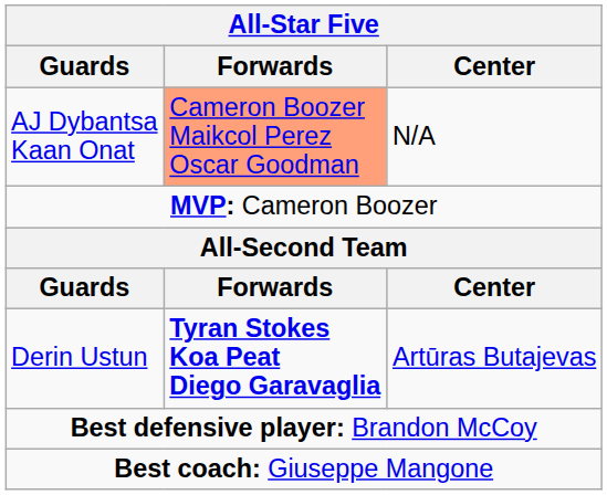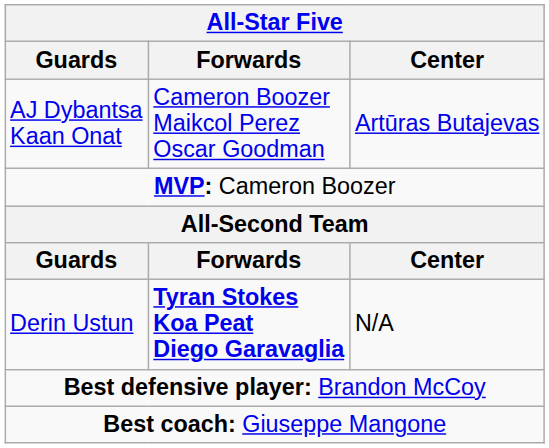 <table class=wikitable style="margin:auto">
 <tr>
 <th colspan=3 align=center><a href='#'>All-Star Five</a></th>
 </tr>
 <tr>
 <th>Guards</th>
 <th>Forwards</th>
 <th>Center</th>
 </tr>
 <tr>
 <td> <a href='#'>AJ Dybantsa</a><br> <a href='#'>Kaan Onat</a></td>
-<td style="background: lightsalmon;"> <a href='#'>Cameron Boozer</a><br> <a href='#'>Maikcol Perez</a><br> <a href='#'>Oscar Goodman</a></td>
-<td>N/A</td>
+<td> <a href='#'>Cameron Boozer</a><br> <a href='#'>Maikcol Perez</a><br> <a href='#'>Oscar Goodman</a></td>
+<td> <a href='#'>Artūras Butajevas</a></td>
 </tr>
 <tr>
 <td colspan=3 align=center><strong><a href='#'>MVP</a>:</strong>  Cameron Boozer</td>
 </tr>
 <tr>
 <th colspan=3 align=center>All-Second Team</th>
 </tr>
 <tr>
 <th>Guards</th>
 <th>Forwards</th>
 <th>Center</th>
 </tr>
 <tr>
 <td> <a href='#'>Derin Ustun</a></td>
 <td><strong> <a href='#'>Tyran Stokes</a><br> <a href='#'>Koa Peat</a><br> <a href='#'>Diego Garavaglia</a></strong></td>
-<td> <a href='#'>Artūras Butajevas</a></td>
+<td>N/A</td>
 </tr>
 <tr>
 <td colspan=3 align=center><strong>Best defensive player:</strong>  <a href='#'>Brandon McCoy</a></td>
 </tr>
 <tr>
 <td colspan=3 align=center><strong>Best coach:</strong>  <a href='#'>Giuseppe Mangone</a></td>
 </tr>
 </table>
